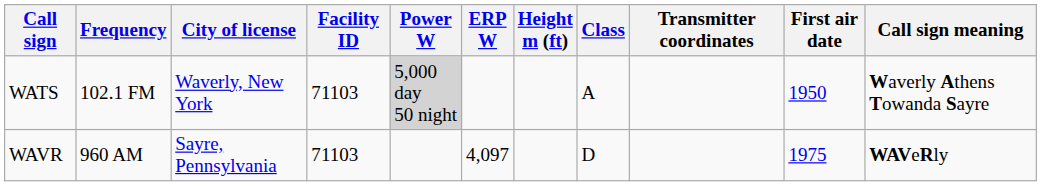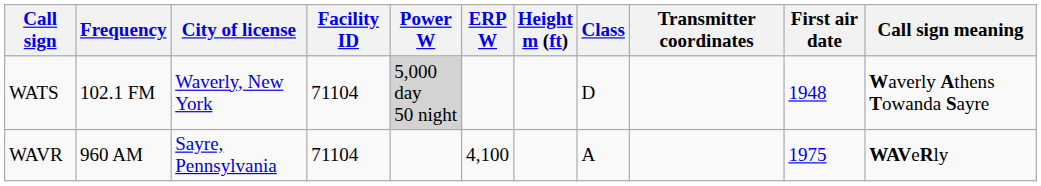 <table class="wikitable sortable">
 <tr>
 <th><a href='#'>Call sign</a></th>
 <th data-sort-type="number"><a href='#'>Frequency</a></th>
 <th><a href='#'>City of license</a></th>
 <th><a href='#'>Facility ID</a></th>
 <th data-sort-type="number"><a href='#'>Power</a><br><a href='#'>W</a></th>
 <th data-sort-type="number"><a href='#'>ERP</a><br><a href='#'>W</a></th>
 <th data-sort-type="number"><a href='#'>Height</a><br><a href='#'>m</a> (<a href='#'>ft</a>)</th>
 <th><a href='#'>Class</a></th>
 <th class="unsortable">Transmitter coordinates</th>
 <th class="unsortable">First air date</th>
 <th class="unsortable">Call sign meaning</th>
 </tr>
 <tr>
 <td>WATS</td>
 <td>102.1 FM</td>
 <td><a href='#'>Waverly, New York</a></td>
-<td>71103</td>
+<td>71104</td>
 <td style="background: lightgrey;">5,000 day<br>50 night</td>
 <td></td>
 <td></td>
-<td>A</td>
+<td>D</td>
 <td></td>
-<td><a href='#'>1950</a></td>
+<td><a href='#'>1948</a></td>
 <td><strong>W</strong>averly <strong>A</strong>thens <strong>T</strong>owanda <strong>S</strong>ayre</td>
 </tr>
 <tr>
 <td>WAVR</td>
 <td>960 AM</td>
 <td><a href='#'>Sayre, Pennsylvania</a></td>
-<td>71103</td>
+<td>71104</td>
 <td></td>
-<td>4,097</td>
+<td>4,100</td>
 <td></td>
-<td>D</td>
+<td>A</td>
 <td></td>
 <td><a href='#'>1975</a></td>
 <td><strong>WAV</strong>e<strong>R</strong>ly</td>
 </tr>
 </table>
